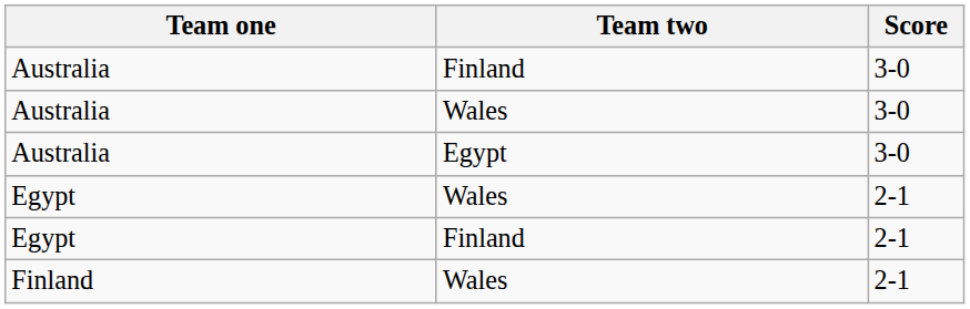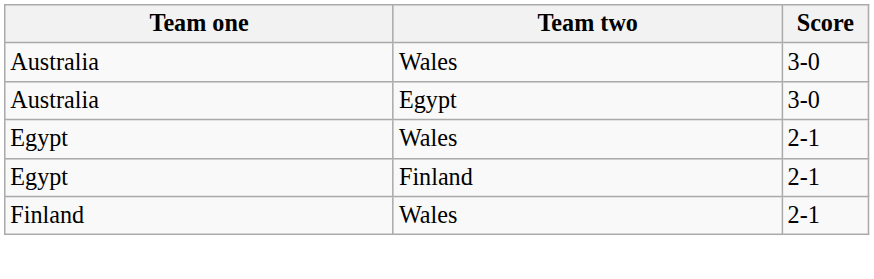 <table class="wikitable">
 <tr>
 <th width=250>Team one</th>
 <th width=250>Team two</th>
 <th width=50>Score</th>
-</tr>
-<tr>
-<td> Australia</td>
-<td> Finland</td>
-<td>3-0</td>
 </tr>
 <tr>
 <td> Australia</td>
 <td> Wales</td>
 <td>3-0</td>
 </tr>
 <tr>
 <td> Australia</td>
 <td> Egypt</td>
 <td>3-0</td>
 </tr>
 <tr>
 <td> Egypt</td>
 <td> Wales</td>
 <td>2-1</td>
 </tr>
 <tr>
 <td> Egypt</td>
 <td> Finland</td>
 <td>2-1</td>
 </tr>
 <tr>
 <td> Finland</td>
 <td> Wales</td>
 <td>2-1</td>
 </tr>
 </table>
